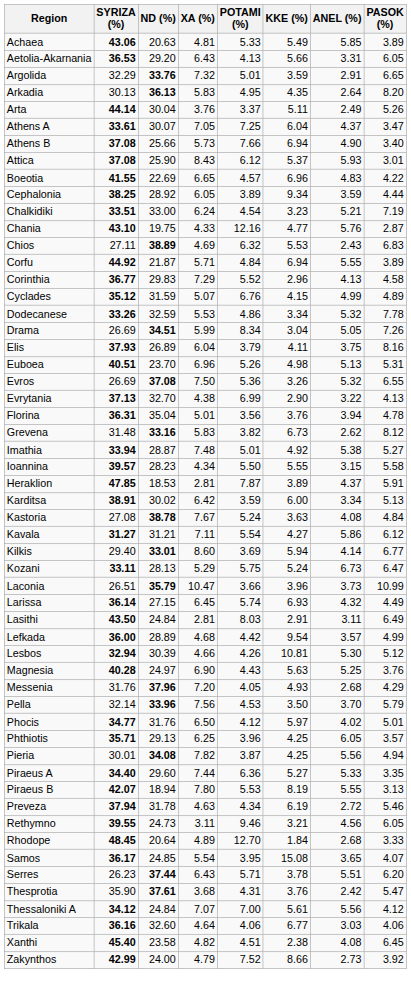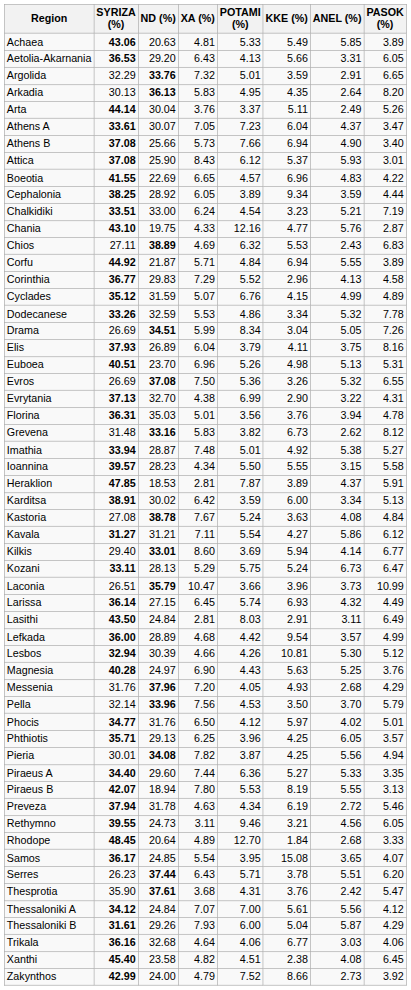 <table class="wikitable sortable" style=text-align:right>
 <tr>
 <th>Region</th>
 <th>SYRIZA<br>(%)</th>
 <th>ND (%)</th>
 <th>XA (%)</th>
 <th>POTAMI<br>(%)</th>
 <th>KKE (%)</th>
 <th>ANEL (%)</th>
 <th>PASOK<br>(%)</th>
 </tr>
 <tr>
 <td align="left">Achaea</td>
 <td bgcolor=><strong>43.06</strong></td>
 <td>20.63</td>
 <td>4.81</td>
 <td>5.33</td>
 <td>5.49</td>
 <td>5.85</td>
 <td>3.89</td>
 </tr>
 <tr>
 <td align="left">Aetolia-Akarnania</td>
 <td bgcolor=><strong>36.53</strong></td>
 <td>29.20</td>
 <td>6.43</td>
 <td>4.13</td>
 <td>5.66</td>
 <td>3.31</td>
 <td>6.05</td>
 </tr>
 <tr>
 <td align="left">Argolida</td>
 <td>32.29</td>
 <td bgcolor=><strong>33.76</strong></td>
 <td>7.32</td>
 <td>5.01</td>
 <td>3.59</td>
 <td>2.91</td>
 <td>6.65</td>
 </tr>
 <tr>
 <td align="left">Arkadia</td>
 <td>30.13</td>
 <td bgcolor=><strong>36.13</strong></td>
 <td>5.83</td>
 <td>4.95</td>
 <td>4.35</td>
 <td>2.64</td>
 <td>8.20</td>
 </tr>
 <tr>
 <td align="left">Arta</td>
 <td bgcolor=><strong>44.14</strong></td>
 <td>30.04</td>
 <td>3.76</td>
 <td>3.37</td>
 <td>5.11</td>
 <td>2.49</td>
 <td>5.26</td>
 </tr>
 <tr>
 <td align="left">Athens A</td>
 <td bgcolor=><strong>33.61</strong></td>
 <td>30.07</td>
 <td>7.05</td>
-<td>7.25</td>
+<td>7.23</td>
 <td>6.04</td>
 <td>4.37</td>
 <td>3.47</td>
 </tr>
 <tr>
 <td align="left">Athens B</td>
 <td bgcolor=><strong>37.08</strong></td>
 <td>25.66</td>
 <td>5.73</td>
 <td>7.66</td>
 <td>6.94</td>
 <td>4.90</td>
 <td>3.40</td>
 </tr>
 <tr>
 <td align="left">Attica</td>
 <td bgcolor=><strong>37.08</strong></td>
 <td>25.90</td>
 <td>8.43</td>
 <td>6.12</td>
 <td>5.37</td>
 <td>5.93</td>
 <td>3.01</td>
 </tr>
 <tr>
 <td align="left">Boeotia</td>
 <td bgcolor=><strong>41.55</strong></td>
 <td>22.69</td>
 <td>6.65</td>
 <td>4.57</td>
 <td>6.96</td>
 <td>4.83</td>
 <td>4.22</td>
 </tr>
 <tr>
 <td align="left">Cephalonia</td>
 <td bgcolor=><strong>38.25</strong></td>
 <td>28.92</td>
 <td>6.05</td>
 <td>3.89</td>
 <td>9.34</td>
 <td>3.59</td>
 <td>4.44</td>
 </tr>
 <tr>
 <td align="left">Chalkidiki</td>
 <td bgcolor=><strong>33.51</strong></td>
 <td>33.00</td>
 <td>6.24</td>
 <td>4.54</td>
 <td>3.23</td>
 <td>5.21</td>
 <td>7.19</td>
 </tr>
 <tr>
 <td align="left">Chania</td>
 <td bgcolor=><strong>43.10</strong></td>
 <td>19.75</td>
 <td>4.33</td>
 <td>12.16</td>
 <td>4.77</td>
 <td>5.76</td>
 <td>2.87</td>
 </tr>
 <tr>
 <td align="left">Chios</td>
 <td>27.11</td>
 <td bgcolor=><strong>38.89</strong></td>
 <td>4.69</td>
 <td>6.32</td>
 <td>5.53</td>
 <td>2.43</td>
 <td>6.83</td>
 </tr>
 <tr>
 <td align="left">Corfu</td>
 <td bgcolor=><strong>44.92</strong></td>
 <td>21.87</td>
 <td>5.71</td>
 <td>4.84</td>
 <td>6.94</td>
 <td>5.55</td>
 <td>3.89</td>
 </tr>
 <tr>
 <td align="left">Corinthia</td>
 <td bgcolor=><strong>36.77</strong></td>
 <td>29.83</td>
 <td>7.29</td>
 <td>5.52</td>
 <td>2.96</td>
 <td>4.13</td>
 <td>4.58</td>
 </tr>
 <tr>
 <td align="left">Cyclades</td>
 <td bgcolor=><strong>35.12</strong></td>
 <td>31.59</td>
 <td>5.07</td>
 <td>6.76</td>
 <td>4.15</td>
 <td>4.99</td>
 <td>4.89</td>
 </tr>
 <tr>
 <td align="left">Dodecanese</td>
 <td bgcolor=><strong>33.26</strong></td>
 <td>32.59</td>
 <td>5.53</td>
 <td>4.86</td>
 <td>3.34</td>
 <td>5.32</td>
 <td>7.78</td>
 </tr>
 <tr>
 <td align="left">Drama</td>
 <td>26.69</td>
 <td bgcolor=><strong>34.51</strong></td>
 <td>5.99</td>
 <td>8.34</td>
 <td>3.04</td>
 <td>5.05</td>
 <td>7.26</td>
 </tr>
 <tr>
 <td align="left">Elis</td>
 <td bgcolor=><strong>37.93</strong></td>
 <td>26.89</td>
 <td>6.04</td>
 <td>3.79</td>
 <td>4.11</td>
 <td>3.75</td>
 <td>8.16</td>
 </tr>
 <tr>
 <td align="left">Euboea</td>
 <td bgcolor=><strong>40.51</strong></td>
 <td>23.70</td>
 <td>6.96</td>
 <td>5.26</td>
 <td>4.98</td>
 <td>5.13</td>
 <td>5.31</td>
 </tr>
 <tr>
 <td align="left">Evros</td>
 <td>26.69</td>
 <td bgcolor=><strong>37.08</strong></td>
 <td>7.50</td>
 <td>5.36</td>
 <td>3.26</td>
 <td>5.32</td>
 <td>6.55</td>
 </tr>
 <tr>
 <td align="left">Evrytania</td>
 <td bgcolor=><strong>37.13</strong></td>
 <td>32.70</td>
 <td>4.38</td>
 <td>6.99</td>
 <td>2.90</td>
 <td>3.22</td>
-<td>4.13</td>
+<td>4.31</td>
 </tr>
 <tr>
 <td align="left">Florina</td>
 <td bgcolor=><strong>36.31</strong></td>
-<td>35.04</td>
+<td>35.03</td>
 <td>5.01</td>
 <td>3.56</td>
 <td>3.76</td>
 <td>3.94</td>
 <td>4.78</td>
 </tr>
 <tr>
 <td align="left">Grevena</td>
 <td>31.48</td>
 <td bgcolor=><strong>33.16</strong></td>
 <td>5.83</td>
 <td>3.82</td>
 <td>6.73</td>
 <td>2.62</td>
 <td>8.12</td>
 </tr>
 <tr>
 <td align="left">Imathia</td>
 <td bgcolor=><strong>33.94</strong></td>
 <td>28.87</td>
 <td>7.48</td>
 <td>5.01</td>
 <td>4.92</td>
 <td>5.38</td>
 <td>5.27</td>
 </tr>
 <tr>
 <td align="left">Ioannina</td>
 <td bgcolor=><strong>39.57</strong></td>
 <td>28.23</td>
 <td>4.34</td>
 <td>5.50</td>
 <td>5.55</td>
 <td>3.15</td>
 <td>5.58</td>
 </tr>
 <tr>
 <td align="left">Heraklion</td>
 <td bgcolor=><strong>47.85</strong></td>
 <td>18.53</td>
 <td>2.81</td>
 <td>7.87</td>
 <td>3.89</td>
 <td>4.37</td>
 <td>5.91</td>
 </tr>
 <tr>
 <td align="left">Karditsa</td>
 <td bgcolor=><strong>38.91</strong></td>
 <td>30.02</td>
 <td>6.42</td>
 <td>3.59</td>
 <td>6.00</td>
 <td>3.34</td>
 <td>5.13</td>
 </tr>
 <tr>
 <td align="left">Kastoria</td>
 <td>27.08</td>
 <td bgcolor=><strong>38.78</strong></td>
 <td>7.67</td>
 <td>5.24</td>
 <td>3.63</td>
 <td>4.08</td>
 <td>4.84</td>
 </tr>
 <tr>
 <td align="left">Kavala</td>
 <td bgcolor=><strong>31.27</strong></td>
 <td>31.21</td>
 <td>7.11</td>
 <td>5.54</td>
 <td>4.27</td>
 <td>5.86</td>
 <td>6.12</td>
 </tr>
 <tr>
 <td align="left">Kilkis</td>
 <td>29.40</td>
 <td bgcolor=><strong>33.01</strong></td>
 <td>8.60</td>
 <td>3.69</td>
 <td>5.94</td>
 <td>4.14</td>
 <td>6.77</td>
 </tr>
 <tr>
 <td align="left">Kozani</td>
 <td bgcolor=><strong>33.11</strong></td>
 <td>28.13</td>
 <td>5.29</td>
 <td>5.75</td>
 <td>5.24</td>
 <td>6.73</td>
 <td>6.47</td>
 </tr>
 <tr>
 <td align="left">Laconia</td>
 <td>26.51</td>
 <td bgcolor=><strong>35.79</strong></td>
 <td>10.47</td>
 <td>3.66</td>
 <td>3.96</td>
 <td>3.73</td>
 <td>10.99</td>
 </tr>
 <tr>
 <td align="left">Larissa</td>
 <td bgcolor=><strong>36.14</strong></td>
 <td>27.15</td>
 <td>6.45</td>
 <td>5.74</td>
 <td>6.93</td>
 <td>4.32</td>
 <td>4.49</td>
 </tr>
 <tr>
 <td align="left">Lasithi</td>
 <td bgcolor=><strong>43.50</strong></td>
 <td>24.84</td>
 <td>2.81</td>
 <td>8.03</td>
 <td>2.91</td>
 <td>3.11</td>
 <td>6.49</td>
 </tr>
 <tr>
 <td align="left">Lefkada</td>
 <td bgcolor=><strong>36.00</strong></td>
 <td>28.89</td>
 <td>4.68</td>
 <td>4.42</td>
 <td>9.54</td>
 <td>3.57</td>
 <td>4.99</td>
 </tr>
 <tr>
 <td align="left">Lesbos</td>
 <td bgcolor=><strong>32.94</strong></td>
 <td>30.39</td>
 <td>4.66</td>
 <td>4.26</td>
 <td>10.81</td>
 <td>5.30</td>
 <td>5.12</td>
 </tr>
 <tr>
 <td align="left">Magnesia</td>
 <td bgcolor=><strong>40.28</strong></td>
 <td>24.97</td>
 <td>6.90</td>
 <td>4.43</td>
 <td>5.63</td>
 <td>5.25</td>
 <td>3.76</td>
 </tr>
 <tr>
 <td align="left">Messenia</td>
 <td>31.76</td>
 <td bgcolor=><strong>37.96</strong></td>
 <td>7.20</td>
 <td>4.05</td>
 <td>4.93</td>
 <td>2.68</td>
 <td>4.29</td>
 </tr>
 <tr>
 <td align="left">Pella</td>
 <td>32.14</td>
 <td bgcolor=><strong>33.96</strong></td>
 <td>7.56</td>
 <td>4.53</td>
 <td>3.50</td>
 <td>3.70</td>
 <td>5.79</td>
 </tr>
 <tr>
 <td align="left">Phocis</td>
 <td bgcolor=><strong>34.77</strong></td>
 <td>31.76</td>
 <td>6.50</td>
 <td>4.12</td>
 <td>5.97</td>
 <td>4.02</td>
 <td>5.01</td>
 </tr>
 <tr>
 <td align="left">Phthiotis</td>
 <td bgcolor=><strong>35.71</strong></td>
 <td>29.13</td>
 <td>6.25</td>
 <td>3.96</td>
 <td>4.25</td>
 <td>6.05</td>
 <td>3.57</td>
 </tr>
 <tr>
 <td align="left">Pieria</td>
 <td>30.01</td>
 <td bgcolor=><strong>34.08</strong></td>
 <td>7.82</td>
 <td>3.87</td>
 <td>4.25</td>
 <td>5.56</td>
 <td>4.94</td>
 </tr>
 <tr>
 <td align="left">Piraeus A</td>
 <td bgcolor=><strong>34.40</strong></td>
 <td>29.60</td>
 <td>7.44</td>
 <td>6.36</td>
 <td>5.27</td>
 <td>5.33</td>
 <td>3.35</td>
 </tr>
 <tr>
 <td align="left">Piraeus B</td>
 <td bgcolor=><strong>42.07</strong></td>
 <td>18.94</td>
 <td>7.80</td>
 <td>5.53</td>
 <td>8.19</td>
 <td>5.55</td>
 <td>3.13</td>
 </tr>
 <tr>
 <td align="left">Preveza</td>
 <td bgcolor=><strong>37.94</strong></td>
 <td>31.78</td>
 <td>4.63</td>
 <td>4.34</td>
 <td>6.19</td>
 <td>2.72</td>
 <td>5.46</td>
 </tr>
 <tr>
 <td align="left">Rethymno</td>
 <td bgcolor=><strong>39.55</strong></td>
 <td>24.73</td>
 <td>3.11</td>
 <td>9.46</td>
 <td>3.21</td>
 <td>4.56</td>
 <td>6.05</td>
 </tr>
 <tr>
 <td align="left">Rhodope</td>
 <td bgcolor=><strong>48.45</strong></td>
 <td>20.64</td>
 <td>4.89</td>
 <td>12.70</td>
 <td>1.84</td>
 <td>2.68</td>
 <td>3.33</td>
 </tr>
 <tr>
 <td align="left">Samos</td>
 <td bgcolor=><strong>36.17</strong></td>
 <td>24.85</td>
 <td>5.54</td>
 <td>3.95</td>
 <td>15.08</td>
 <td>3.65</td>
 <td>4.07</td>
 </tr>
 <tr>
 <td align="left">Serres</td>
 <td>26.23</td>
 <td bgcolor=><strong>37.44</strong></td>
 <td>6.43</td>
 <td>5.71</td>
 <td>3.78</td>
 <td>5.51</td>
 <td>6.20</td>
 </tr>
 <tr>
 <td align="left">Thesprotia</td>
 <td>35.90</td>
 <td bgcolor=><strong>37.61</strong></td>
 <td>3.68</td>
 <td>4.31</td>
 <td>3.76</td>
 <td>2.42</td>
 <td>5.47</td>
 </tr>
 <tr>
 <td align="left">Thessaloniki A</td>
 <td bgcolor=><strong>34.12</strong></td>
 <td>24.84</td>
 <td>7.07</td>
 <td>7.00</td>
 <td>5.61</td>
 <td>5.56</td>
 <td>4.12</td>
 </tr>
 <tr>
+<td align="left">Thessaloniki B</td>
+<td bgcolor=><strong>31.61</strong></td>
+<td>29.26</td>
+<td>7.93</td>
+<td>6.00</td>
+<td>5.04</td>
+<td>5.87</td>
+<td>4.29</td>
+</tr>
+<tr>
 <td align="left">Trikala</td>
 <td bgcolor=><strong>36.16</strong></td>
-<td>32.60</td>
+<td>32.68</td>
 <td>4.64</td>
 <td>4.06</td>
 <td>6.77</td>
 <td>3.03</td>
 <td>4.06</td>
 </tr>
 <tr>
 <td align="left">Xanthi</td>
 <td bgcolor=><strong>45.40</strong></td>
 <td>23.58</td>
 <td>4.82</td>
 <td>4.51</td>
 <td>2.38</td>
 <td>4.08</td>
 <td>6.45</td>
 </tr>
 <tr>
 <td align="left">Zakynthos</td>
 <td bgcolor=><strong>42.99</strong></td>
 <td>24.00</td>
 <td>4.79</td>
 <td>7.52</td>
 <td>8.66</td>
 <td>2.73</td>
 <td>3.92</td>
 </tr>
 </table>
